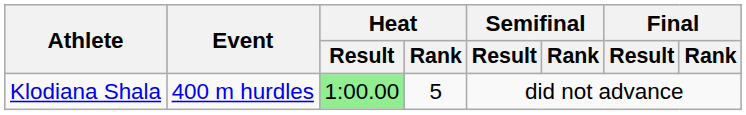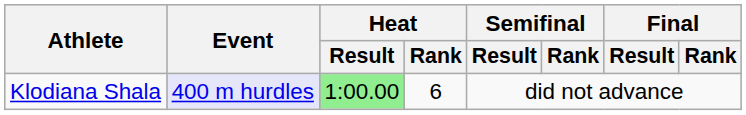 <table class="wikitable" style="font-size:90%">
 <tr>
 <th rowspan="2">Athlete</th>
 <th rowspan="2">Event</th>
 <th colspan="2">Heat</th>
 <th colspan="2">Semifinal</th>
 <th colspan="2">Final</th>
 </tr>
 <tr style="font-size:95%">
 <th>Result</th>
 <th>Rank</th>
 <th>Result</th>
 <th>Rank</th>
 <th>Result</th>
 <th>Rank</th>
 </tr>
 <tr align=center>
 <td align=left><a href='#'>Klodiana Shala</a></td>
-<td align=left><a href='#'>400 m hurdles</a></td>
+<td align=left style="background: lavender;"><a href='#'>400 m hurdles</a></td>
 <td style="background: lightgreen;">1:00.00</td>
-<td>5</td>
+<td>6</td>
 <td colspan=4>did not advance</td>
 </tr>
 </table>
